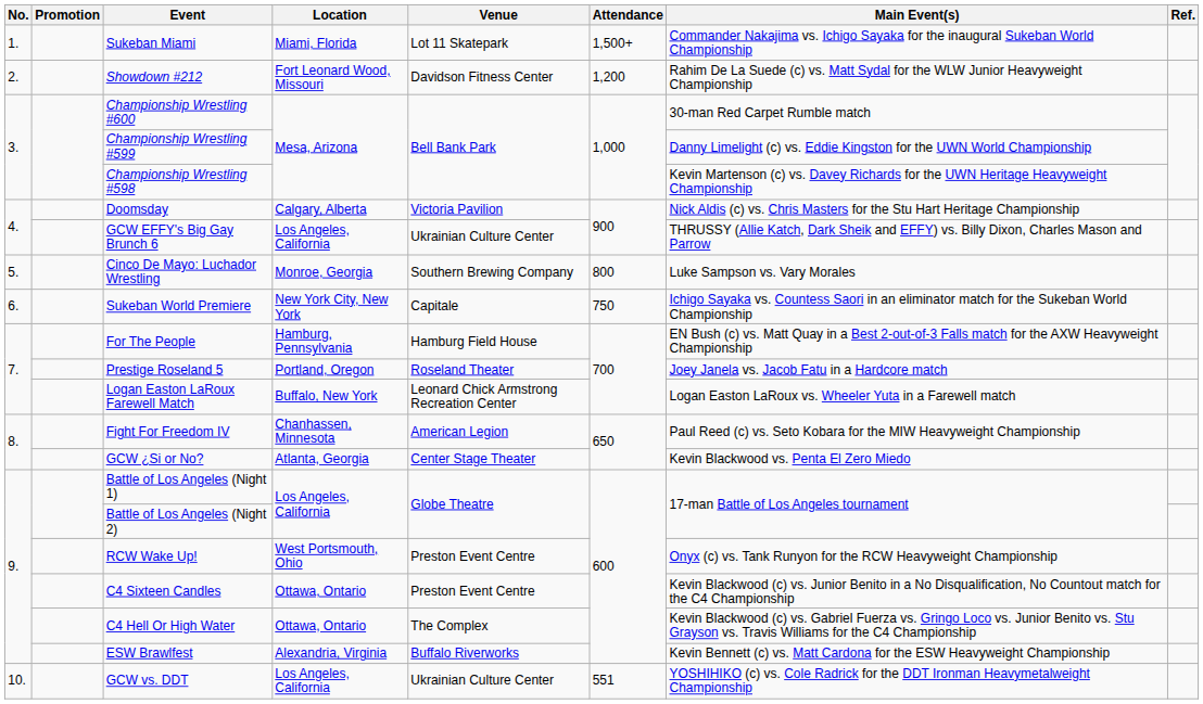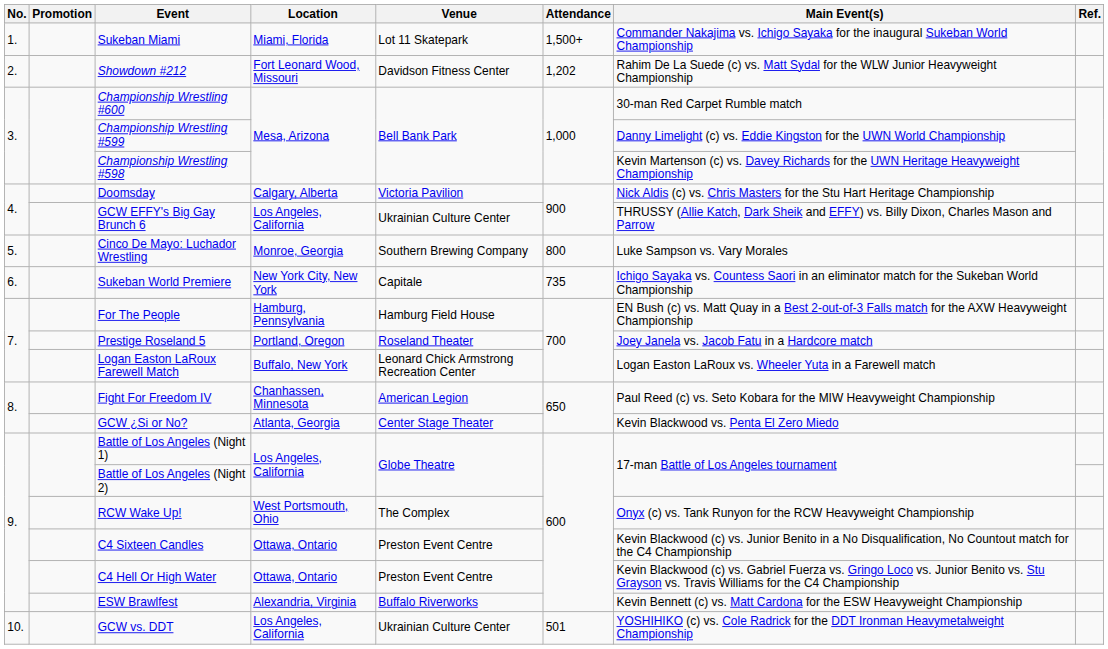 <table class="wikitable sortable" style="font-size:85%;">
 <tr>
 <th>No.</th>
 <th>Promotion</th>
 <th>Event</th>
 <th>Location</th>
 <th>Venue</th>
 <th>Attendance</th>
 <th class=unsortable>Main Event(s)</th>
 <th class=unsortable>Ref.</th>
 </tr>
 <tr>
 <td>1.</td>
 <td></td>
 <td><a href='#'>Sukeban Miami</a> <br> </td>
 <td><a href='#'>Miami, Florida</a></td>
 <td>Lot 11 Skatepark</td>
 <td>1,500+</td>
 <td><a href='#'>Commander Nakajima</a> vs. <a href='#'>Ichigo Sayaka</a> for the inaugural <a href='#'>Sukeban World Championship</a></td>
 <td></td>
 </tr>
 <tr>
 <td>2.</td>
 <td></td>
 <td><em><a href='#'>Showdown #212</a></em> <br> </td>
 <td><a href='#'>Fort Leonard Wood, Missouri</a></td>
 <td>Davidson Fitness Center</td>
-<td>1,200</td>
+<td>1,202</td>
 <td>Rahim De La Suede (c) vs. <a href='#'>Matt Sydal</a> for the WLW Junior Heavyweight Championship</td>
 <td></td>
 </tr>
 <tr>
 <td rowspan=3>3.</td>
 <td rowspan=3></td>
 <td><em><a href='#'>Championship Wrestling #600</a></em> <br> </td>
 <td rowspan=3><a href='#'>Mesa, Arizona</a></td>
 <td rowspan=3><a href='#'>Bell Bank Park</a></td>
 <td rowspan=3>1,000</td>
 <td>30-man Red Carpet Rumble match</td>
 <td rowspan=3></td>
 </tr>
 <tr>
 <td><em><a href='#'>Championship Wrestling #599</a></em> <br> </td>
 <td><a href='#'>Danny Limelight</a> (c) vs. <a href='#'>Eddie Kingston</a> for the <a href='#'>UWN World Championship</a></td>
 </tr>
 <tr>
 <td><em><a href='#'>Championship Wrestling #598</a></em> <br> </td>
 <td>Kevin Martenson (c) vs. <a href='#'>Davey Richards</a> for the <a href='#'>UWN Heritage Heavyweight Championship</a></td>
 </tr>
 <tr>
 <td rowspan=2>4.</td>
 <td></td>
 <td><a href='#'>Doomsday</a> <br> </td>
 <td><a href='#'>Calgary, Alberta</a></td>
 <td><a href='#'>Victoria Pavilion</a></td>
 <td rowspan=2>900</td>
 <td><a href='#'>Nick Aldis</a> (c) vs. <a href='#'>Chris Masters</a> for the Stu Hart Heritage Championship</td>
 <td></td>
 </tr>
 <tr>
 <td></td>
 <td><a href='#'>GCW EFFY's Big Gay Brunch 6</a> <br> </td>
 <td><a href='#'>Los Angeles, California</a></td>
 <td>Ukrainian Culture Center</td>
 <td>THRUSSY (<a href='#'>Allie Katch</a>, <a href='#'>Dark Sheik</a> and <a href='#'>EFFY</a>) vs. Billy Dixon, Charles Mason and <a href='#'>Parrow</a></td>
 <td></td>
 </tr>
 <tr>
 <td>5.</td>
 <td></td>
 <td><a href='#'>Cinco De Mayo: Luchador Wrestling</a> <br> </td>
 <td><a href='#'>Monroe, Georgia</a></td>
 <td>Southern Brewing Company</td>
 <td>800</td>
 <td>Luke Sampson vs. Vary Morales</td>
 <td></td>
 </tr>
 <tr>
 <td>6.</td>
 <td></td>
 <td><a href='#'>Sukeban World Premiere</a> <br> </td>
 <td><a href='#'>New York City, New York</a></td>
 <td>Capitale</td>
-<td>750</td>
+<td>735</td>
 <td><a href='#'>Ichigo Sayaka</a> vs. <a href='#'>Countess Saori</a> in an eliminator match for the Sukeban World Championship</td>
 <td></td>
 </tr>
 <tr>
 <td rowspan=3>7.</td>
 <td></td>
 <td><a href='#'>For The People</a> <br> </td>
 <td><a href='#'>Hamburg, Pennsylvania</a></td>
 <td>Hamburg Field House</td>
 <td rowspan=3>700</td>
 <td>EN Bush (c) vs. Matt Quay in a <a href='#'>Best 2-out-of-3 Falls match</a> for the AXW Heavyweight Championship</td>
 <td></td>
 </tr>
 <tr>
 <td></td>
 <td><a href='#'>Prestige Roseland 5</a> <br> </td>
 <td><a href='#'>Portland, Oregon</a></td>
 <td><a href='#'>Roseland Theater</a></td>
 <td><a href='#'>Joey Janela</a> vs. <a href='#'>Jacob Fatu</a> in a <a href='#'>Hardcore match</a></td>
 <td></td>
 </tr>
 <tr>
 <td></td>
 <td><a href='#'>Logan Easton LaRoux Farewell Match</a> <br> </td>
 <td><a href='#'>Buffalo, New York</a></td>
 <td>Leonard Chick Armstrong Recreation Center</td>
 <td>Logan Easton LaRoux vs. <a href='#'>Wheeler Yuta</a> in a Farewell match</td>
 <td></td>
 </tr>
 <tr>
 <td rowspan=2>8.</td>
 <td></td>
 <td><a href='#'>Fight For Freedom IV</a> <br> </td>
 <td><a href='#'>Chanhassen, Minnesota</a></td>
 <td><a href='#'>American Legion</a></td>
 <td rowspan=2>650</td>
 <td>Paul Reed (c) vs. Seto Kobara for the MIW Heavyweight Championship</td>
 <td></td>
 </tr>
 <tr>
 <td></td>
 <td><a href='#'>GCW ¿Si or No?</a> <br> </td>
 <td><a href='#'>Atlanta, Georgia</a></td>
 <td><a href='#'>Center Stage Theater</a></td>
 <td>Kevin Blackwood vs. <a href='#'>Penta El Zero Miedo</a></td>
 <td></td>
 </tr>
 <tr>
 <td rowspan=6>9.</td>
 <td rowspan=2></td>
 <td><a href='#'>Battle of Los Angeles</a> (Night 1) <br> </td>
 <td rowspan=2><a href='#'>Los Angeles, California</a></td>
 <td rowspan=2><a href='#'>Globe Theatre</a></td>
 <td rowspan=6>600</td>
 <td rowspan=2>17-man <a href='#'>Battle of Los Angeles tournament</a></td>
 <td></td>
 </tr>
 <tr>
 <td><a href='#'>Battle of Los Angeles</a> (Night 2) <br> </td>
 <td></td>
 </tr>
 <tr>
 <td></td>
 <td><a href='#'>RCW Wake Up!</a> <br> </td>
 <td><a href='#'>West Portsmouth, Ohio</a></td>
-<td>Preston Event Centre</td>
+<td>The Complex</td>
 <td><a href='#'>Onyx</a> (c) vs. Tank Runyon for the RCW Heavyweight Championship</td>
 <td></td>
 </tr>
 <tr>
 <td></td>
 <td><a href='#'>C4 Sixteen Candles</a> <br> </td>
 <td><a href='#'>Ottawa, Ontario</a></td>
 <td>Preston Event Centre</td>
 <td>Kevin Blackwood (c) vs. Junior Benito in a No Disqualification, No Countout match for the C4 Championship</td>
 <td></td>
 </tr>
 <tr>
 <td></td>
 <td><a href='#'>C4 Hell Or High Water</a> <br> </td>
 <td><a href='#'>Ottawa, Ontario</a></td>
-<td>The Complex</td>
+<td>Preston Event Centre</td>
 <td>Kevin Blackwood (c) vs. Gabriel Fuerza vs. <a href='#'>Gringo Loco</a> vs. Junior Benito vs. <a href='#'>Stu Grayson</a> vs. Travis Williams for the C4 Championship</td>
 <td></td>
 </tr>
 <tr>
 <td></td>
 <td><a href='#'>ESW Brawlfest</a> <br> </td>
 <td><a href='#'>Alexandria, Virginia</a></td>
 <td><a href='#'>Buffalo Riverworks</a></td>
 <td>Kevin Bennett (c) vs. <a href='#'>Matt Cardona</a> for the ESW Heavyweight Championship</td>
 <td></td>
 </tr>
 <tr>
 <td>10.</td>
 <td></td>
 <td><a href='#'>GCW vs. DDT</a> <br> </td>
 <td><a href='#'>Los Angeles, California</a></td>
 <td>Ukrainian Culture Center</td>
-<td>551</td>
+<td>501</td>
 <td><a href='#'>YOSHIHIKO</a> (c) vs. <a href='#'>Cole Radrick</a> for the <a href='#'>DDT Ironman Heavymetalweight Championship</a></td>
 <td></td>
 </tr>
 </table>
